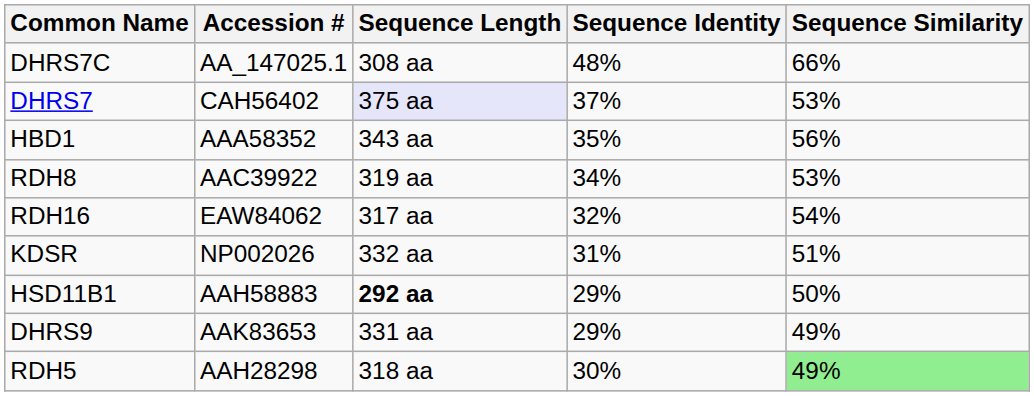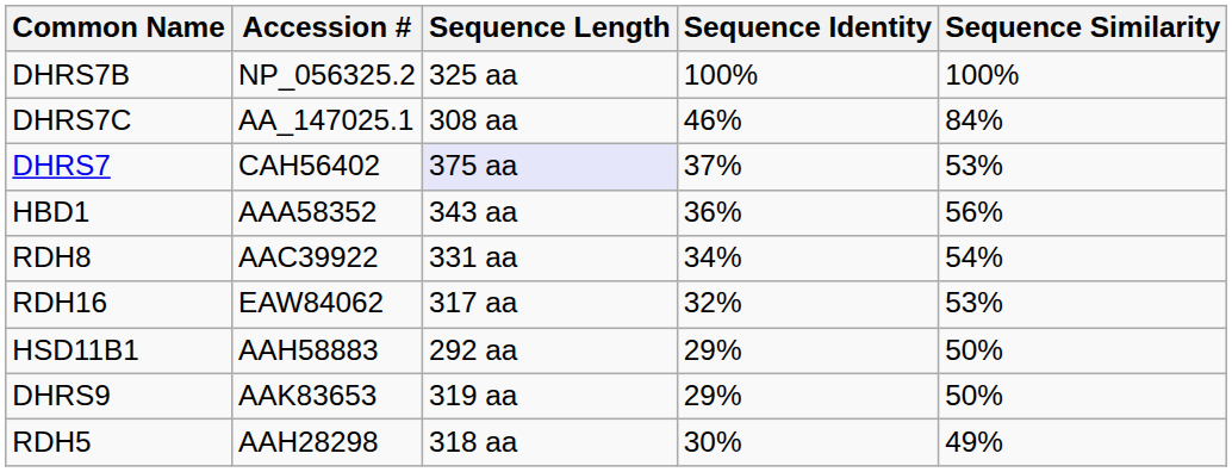 <table Class="wikitable">
 <tr>
 <th><strong>Common Name</strong></th>
 <th><strong>Accession #</strong></th>
 <th><strong>Sequence Length</strong></th>
 <th><strong>Sequence Identity</strong></th>
 <th><strong>Sequence Similarity</strong></th>
 </tr>
 <tr>
+<td>DHRS7B</td>
+<td>NP_056325.2 </td>
+<td>325 aa</td>
+<td>100%</td>
+<td>100%</td>
+</tr>
+<tr>
 <td>DHRS7C</td>
 <td>AA_147025.1 </td>
 <td>308 aa</td>
-<td>48%</td>
-<td>66%</td>
+<td>46%</td>
+<td>84%</td>
 </tr>
 <tr>
 <td><a href='#'>DHRS7</a></td>
 <td>CAH56402 </td>
 <td style="background: lavender;">375 aa</td>
 <td>37%</td>
 <td>53%</td>
 </tr>
 <tr>
 <td>HBD1</td>
 <td>AAA58352 </td>
 <td>343 aa</td>
-<td>35%</td>
+<td>36%</td>
 <td>56%</td>
 </tr>
 <tr>
 <td>RDH8</td>
 <td>AAC39922 </td>
-<td>319 aa</td>
+<td>331 aa</td>
 <td>34%</td>
-<td>53%</td>
+<td>54%</td>
 </tr>
 <tr>
 <td>RDH16</td>
 <td>EAW84062 </td>
 <td>317 aa</td>
 <td>32%</td>
-<td>54%</td>
-</tr>
-<tr>
-<td>KDSR</td>
-<td>NP002026 </td>
-<td>332 aa</td>
-<td>31%</td>
-<td>51%</td>
+<td>53%</td>
 </tr>
 <tr>
 <td>HSD11B1</td>
 <td>AAH58883 </td>
-<td><strong>292 aa</strong></td>
+<td>292 aa</td>
 <td>29%</td>
 <td>50%</td>
 </tr>
 <tr>
 <td>DHRS9</td>
 <td>AAK83653 </td>
-<td>331 aa</td>
+<td>319 aa</td>
 <td>29%</td>
-<td>49%</td>
+<td>50%</td>
 </tr>
 <tr>
 <td>RDH5</td>
 <td>AAH28298 </td>
 <td>318 aa</td>
 <td>30%</td>
-<td style="background: lightgreen;">49%</td>
+<td>49%</td>
 </tr>
 </table>
